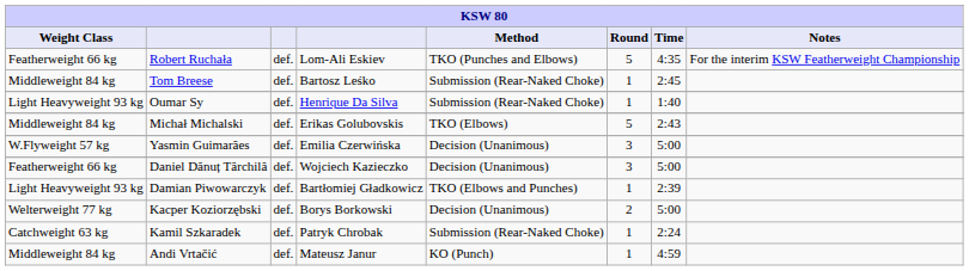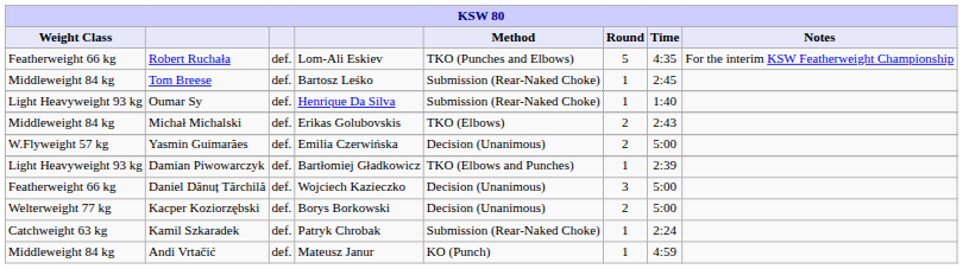 <table class="wikitable" style="font-size: 80%;">
 <tr>
 <th colspan="8" style="background-color: #ccf; color: #000080; text-align: center;"><strong>KSW 80</strong></th>
 </tr>
 <tr>
 <th colspan="1" style="background-color: #E6E8FA; color: #000000; text-align: center;">Weight Class</th>
 <th colspan="1" style="background-color: #E6E8FA; color: #000000; text-align: center;"></th>
 <th colspan="1" style="background-color: #E6E8FA; color: #000000; text-align: center;"></th>
 <th colspan="1" style="background-color: #E6E8FA; color: #000000; text-align: center;"></th>
 <th colspan="1" style="background-color: #E6E8FA; color: #000000; text-align: center;">Method</th>
 <th colspan="1" style="background-color: #E6E8FA; color: #000000; text-align: center;">Round</th>
 <th colspan="1" style="background-color: #E6E8FA; color: #000000; text-align: center;">Time</th>
 <th colspan="1" style="background-color: #E6E8FA; color: #000000; text-align: center;">Notes</th>
 </tr>
 <tr>
 <td>Featherweight 66 kg</td>
 <td> <a href='#'>Robert Ruchała</a></td>
 <td align=center>def.</td>
 <td> Lom-Ali Eskiev</td>
 <td>TKO (Punches and Elbows)</td>
 <td align=center>5</td>
 <td align=center>4:35</td>
 <td>For the interim <a href='#'>KSW Featherweight Championship</a></td>
 </tr>
 <tr>
 <td>Middleweight 84 kg</td>
 <td> <a href='#'>Tom Breese</a></td>
 <td align=center>def.</td>
 <td> Bartosz Leśko</td>
 <td>Submission (Rear-Naked Choke)</td>
 <td align=center>1</td>
 <td align=center>2:45</td>
 <td></td>
 </tr>
 <tr>
 </tr>
 <tr>
 <td>Light Heavyweight 93 kg</td>
 <td> Oumar Sy</td>
 <td align=center>def.</td>
 <td> <a href='#'>Henrique Da Silva</a></td>
 <td>Submission (Rear-Naked Choke)</td>
 <td align=center>1</td>
 <td align=center>1:40</td>
 <td></td>
 </tr>
 <tr>
 </tr>
 <tr>
 <td>Middleweight 84 kg</td>
 <td> Michał Michalski</td>
 <td align=center>def.</td>
 <td> Erikas Golubovskis</td>
 <td>TKO (Elbows)</td>
-<td align=center>5</td>
+<td align=center>2</td>
 <td align=center>2:43</td>
 <td></td>
 </tr>
 <tr>
 </tr>
 <tr>
 <td>W.Flyweight 57 kg</td>
 <td> Yasmin Guimarães</td>
 <td align=center>def.</td>
 <td> Emilia Czerwińska</td>
 <td>Decision (Unanimous)</td>
-<td align=center>3</td>
+<td align=center>2</td>
 <td align=center>5:00</td>
 <td></td>
 </tr>
 <tr>
+</tr>
+<tr>
+<td>Light Heavyweight 93 kg</td>
+<td> Damian Piwowarczyk</td>
+<td align=center>def.</td>
+<td> Bartłomiej Gładkowicz</td>
+<td>TKO (Elbows and Punches)</td>
+<td align=center>1</td>
+<td align=center>2:39</td>
+<td></td>
 </tr>
 <tr>
 <td>Featherweight 66 kg</td>
 <td> Daniel Dănuț Tărchilă</td>
 <td align=center>def.</td>
 <td> Wojciech Kazieczko</td>
 <td>Decision (Unanimous)</td>
 <td align=center>3</td>
 <td align=center>5:00</td>
-<td></td>
-</tr>
-<tr>
-<td>Light Heavyweight 93 kg</td>
-<td> Damian Piwowarczyk</td>
-<td align=center>def.</td>
-<td> Bartłomiej Gładkowicz</td>
-<td>TKO (Elbows and Punches)</td>
-<td align=center>1</td>
-<td align=center>2:39</td>
 <td></td>
 </tr>
 <tr>
 <td>Welterweight 77 kg</td>
 <td> Kacper Koziorzębski</td>
 <td align=center>def.</td>
 <td> Borys Borkowski</td>
 <td>Decision (Unanimous)</td>
 <td align=center>2</td>
 <td align=center>5:00</td>
 <td></td>
 </tr>
 <tr>
 <td>Catchweight 63 kg</td>
 <td> Kamil Szkaradek</td>
 <td align=center>def.</td>
 <td> Patryk Chrobak</td>
 <td>Submission (Rear-Naked Choke)</td>
 <td align=center>1</td>
 <td align=center>2:24</td>
 <td></td>
 </tr>
 <tr>
 <td>Middleweight 84 kg</td>
 <td> Andi Vrtačić</td>
 <td align=center>def.</td>
 <td> Mateusz Janur</td>
 <td>KO (Punch)</td>
 <td align=center>1</td>
 <td align=center>4:59</td>
 <td></td>
 </tr>
 </table>
